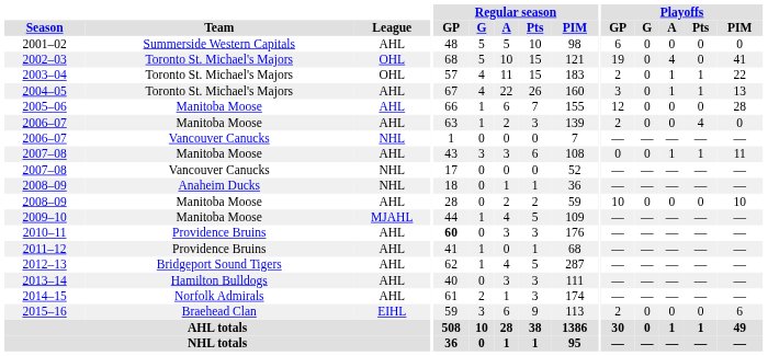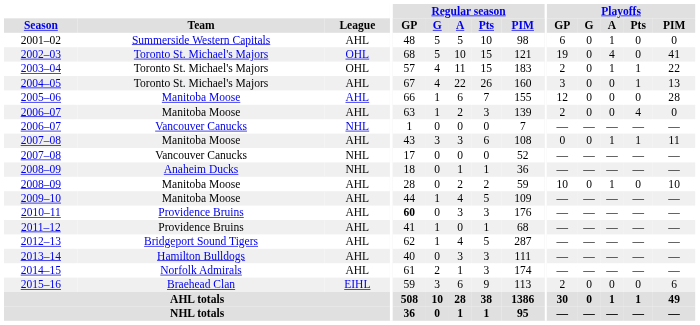 <table border="0" cellpadding="1" cellspacing="0" style="text-align:center; width:60em">
 <tr bgcolor="#e0e0e0">
 <th colspan="3"  bgcolor="#ffffff"></th>
 <th rowspan="99" bgcolor="#ffffff"></th>
 <th colspan="5"><a href='#'>Regular season</a></th>
 <th rowspan="99" bgcolor="#ffffff"></th>
 <th colspan="5"><a href='#'>Playoffs</a></th>
 </tr>
 <tr bgcolor="#e0e0e0">
 <th><a href='#'>Season</a></th>
 <th>Team</th>
 <th>League</th>
 <th>GP</th>
 <th><a href='#'>G</a></th>
 <th><a href='#'>A</a></th>
 <th><a href='#'>Pts</a></th>
 <th><a href='#'>PIM</a></th>
 <th>GP</th>
 <th>G</th>
 <th>A</th>
 <th>Pts</th>
 <th>PIM</th>
 </tr>
 <tr>
 <td>2001–02</td>
 <td><a href='#'>Summerside Western Capitals</a></td>
 <td>AHL</td>
 <td>48</td>
 <td>5</td>
 <td>5</td>
 <td>10</td>
 <td>98</td>
 <td>6</td>
 <td>0</td>
-<td>0</td>
+<td>1</td>
 <td>0</td>
 <td>0</td>
 </tr>
 <tr bgcolor="#f0f0f0">
 <td><a href='#'>2002–03</a></td>
 <td><a href='#'>Toronto St. Michael's Majors</a></td>
 <td><a href='#'>OHL</a></td>
 <td>68</td>
 <td>5</td>
 <td>10</td>
 <td>15</td>
 <td>121</td>
 <td>19</td>
 <td>0</td>
 <td>4</td>
 <td>0</td>
 <td>41</td>
 </tr>
 <tr>
 <td><a href='#'>2003–04</a></td>
 <td>Toronto St. Michael's Majors</td>
 <td>OHL</td>
 <td>57</td>
 <td>4</td>
 <td>11</td>
 <td>15</td>
 <td>183</td>
 <td>2</td>
 <td>0</td>
 <td>1</td>
 <td>1</td>
 <td>22</td>
 </tr>
 <tr bgcolor="#f0f0f0">
 <td><a href='#'>2004–05</a></td>
 <td>Toronto St. Michael's Majors</td>
 <td>AHL</td>
 <td>67</td>
 <td>4</td>
 <td>22</td>
 <td>26</td>
 <td>160</td>
 <td>3</td>
 <td>0</td>
-<td>1</td>
+<td>0</td>
 <td>1</td>
 <td>13</td>
 </tr>
 <tr>
 <td><a href='#'>2005–06</a></td>
 <td><a href='#'>Manitoba Moose</a></td>
 <td><a href='#'>AHL</a></td>
 <td>66</td>
 <td>1</td>
 <td>6</td>
 <td>7</td>
 <td>155</td>
 <td>12</td>
 <td>0</td>
 <td>0</td>
 <td>0</td>
 <td>28</td>
 </tr>
 <tr bgcolor="#f0f0f0">
 <td><a href='#'>2006–07</a></td>
 <td>Manitoba Moose</td>
 <td>AHL</td>
 <td>63</td>
 <td>1</td>
 <td>2</td>
 <td>3</td>
 <td>139</td>
 <td>2</td>
 <td>0</td>
 <td>0</td>
 <td>4</td>
 <td>0</td>
 </tr>
 <tr>
 <td><a href='#'>2006–07</a></td>
 <td><a href='#'>Vancouver Canucks</a></td>
 <td><a href='#'>NHL</a></td>
 <td>1</td>
 <td>0</td>
 <td>0</td>
 <td>0</td>
 <td>7</td>
 <td>—</td>
 <td>—</td>
 <td>—</td>
 <td>—</td>
 <td>—</td>
 </tr>
 <tr bgcolor="#f0f0f0">
 <td><a href='#'>2007–08</a></td>
 <td>Manitoba Moose</td>
 <td>AHL</td>
 <td>43</td>
 <td>3</td>
 <td>3</td>
 <td>6</td>
 <td>108</td>
 <td>0</td>
 <td>0</td>
 <td>1</td>
 <td>1</td>
 <td>11</td>
 </tr>
 <tr>
 <td><a href='#'>2007–08</a></td>
 <td>Vancouver Canucks</td>
 <td>NHL</td>
 <td>17</td>
 <td>0</td>
 <td>0</td>
 <td>0</td>
 <td>52</td>
 <td>—</td>
 <td>—</td>
 <td>—</td>
 <td>—</td>
 <td>—</td>
 </tr>
 <tr bgcolor="#f0f0f0">
 <td><a href='#'>2008–09</a></td>
 <td><a href='#'>Anaheim Ducks</a></td>
 <td>NHL</td>
 <td>18</td>
 <td>0</td>
 <td>1</td>
 <td>1</td>
 <td>36</td>
 <td>—</td>
 <td>—</td>
 <td>—</td>
 <td>—</td>
 <td>—</td>
 </tr>
 <tr>
 <td><a href='#'>2008–09</a></td>
 <td>Manitoba Moose</td>
 <td>AHL</td>
 <td>28</td>
 <td>0</td>
 <td>2</td>
 <td>2</td>
 <td>59</td>
 <td>10</td>
 <td>0</td>
-<td>0</td>
+<td>1</td>
 <td>0</td>
 <td>10</td>
 </tr>
 <tr bgcolor="#f0f0f0">
 <td><a href='#'>2009–10</a></td>
 <td>Manitoba Moose</td>
-<td><a href='#'>MJAHL</a></td>
+<td>AHL</td>
 <td>44</td>
 <td>1</td>
 <td>4</td>
 <td>5</td>
 <td>109</td>
 <td>—</td>
 <td>—</td>
 <td>—</td>
 <td>—</td>
 <td>—</td>
 </tr>
 <tr>
 <td><a href='#'>2010–11</a></td>
 <td><a href='#'>Providence Bruins</a></td>
 <td>AHL</td>
 <td><strong>60</strong></td>
 <td>0</td>
 <td>3</td>
 <td>3</td>
 <td>176</td>
 <td>—</td>
 <td>—</td>
 <td>—</td>
 <td>—</td>
 <td>—</td>
 </tr>
 <tr bgcolor="#f0f0f0">
 <td><a href='#'>2011–12</a></td>
 <td>Providence Bruins</td>
 <td>AHL</td>
 <td>41</td>
 <td>1</td>
 <td>0</td>
 <td>1</td>
 <td>68</td>
 <td>—</td>
 <td>—</td>
 <td>—</td>
 <td>—</td>
 <td>—</td>
 </tr>
 <tr>
 <td><a href='#'>2012–13</a></td>
 <td><a href='#'>Bridgeport Sound Tigers</a></td>
 <td>AHL</td>
 <td>62</td>
 <td>1</td>
 <td>4</td>
 <td>5</td>
 <td>287</td>
 <td>—</td>
 <td>—</td>
 <td>—</td>
 <td>—</td>
 <td>—</td>
 </tr>
 <tr bgcolor="#f0f0f0">
 <td><a href='#'>2013–14</a></td>
 <td><a href='#'>Hamilton Bulldogs</a></td>
 <td>AHL</td>
 <td>40</td>
 <td>0</td>
 <td>3</td>
 <td>3</td>
 <td>111</td>
 <td>—</td>
 <td>—</td>
 <td>—</td>
 <td>—</td>
 <td>—</td>
 </tr>
 <tr>
 <td><a href='#'>2014–15</a></td>
 <td><a href='#'>Norfolk Admirals</a></td>
 <td>AHL</td>
 <td>61</td>
 <td>2</td>
 <td>1</td>
 <td>3</td>
 <td>174</td>
 <td>—</td>
 <td>—</td>
 <td>—</td>
 <td>—</td>
 <td>—</td>
 </tr>
 <tr bgcolor="#f0f0f0">
 <td><a href='#'>2015–16</a></td>
 <td><a href='#'>Braehead Clan</a></td>
 <td><a href='#'>EIHL</a></td>
 <td>59</td>
 <td>3</td>
 <td>6</td>
 <td>9</td>
 <td>113</td>
 <td>2</td>
 <td>0</td>
 <td>0</td>
 <td>0</td>
 <td>6</td>
 </tr>
 <tr bgcolor="#e0e0e0">
 <th colspan="3">AHL totals</th>
 <th>508</th>
 <th>10</th>
 <th>28</th>
 <th>38</th>
 <th>1386</th>
 <th>30</th>
 <th>0</th>
 <th>1</th>
 <th>1</th>
 <th>49</th>
 </tr>
 <tr bgcolor="#e0e0e0">
 <th colspan="3">NHL totals</th>
 <th>36</th>
 <th>0</th>
 <th>1</th>
 <th>1</th>
 <th>95</th>
 <th>—</th>
 <th>—</th>
 <th>—</th>
 <th>—</th>
 <th>—</th>
 </tr>
 </table>
